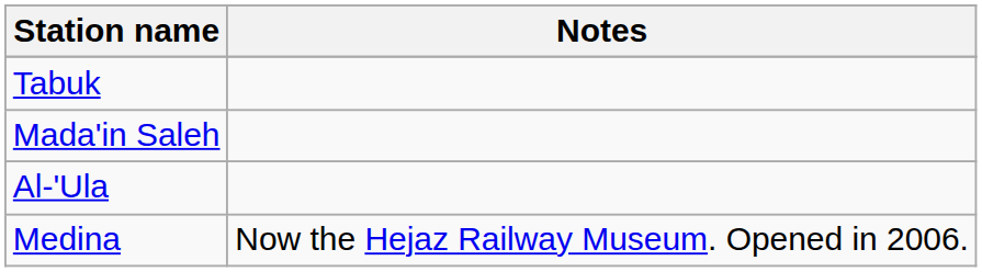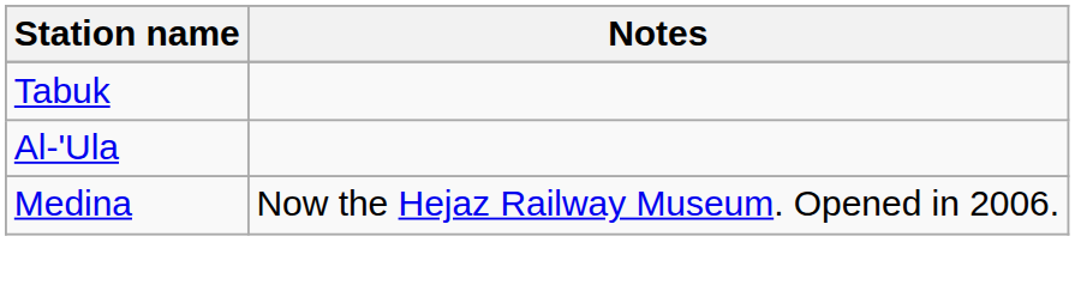 <table class="wikitable">
 <tr>
 <th>Station name</th>
 <th>Notes</th>
 </tr>
 <tr>
 </tr>
 <tr>
 <td><a href='#'>Tabuk</a></td>
 <td></td>
 </tr>
 <tr>
-<td><a href='#'>Mada'in Saleh</a></td>
-<td></td>
-</tr>
-<tr>
 <td><a href='#'>Al-'Ula</a></td>
 <td></td>
 </tr>
 <tr>
 <td><a href='#'>Medina</a></td>
 <td>Now the <a href='#'>Hejaz Railway Museum</a>. Opened in 2006.</td>
 </tr>
 </table>
